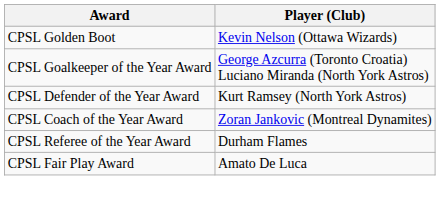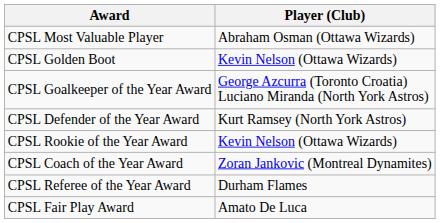 <table class="wikitable">
 <tr style="background:#cccccc;">
 <th>Award</th>
 <th>Player (Club)</th>
+</tr>
+<tr>
+<td>CPSL Most Valuable Player</td>
+<td>Abraham Osman (Ottawa Wizards)</td>
 </tr>
 <tr>
 <td>CPSL Golden Boot</td>
 <td><a href='#'>Kevin Nelson</a> (Ottawa Wizards)</td>
 </tr>
 <tr>
 <td>CPSL Goalkeeper of the Year Award</td>
 <td><a href='#'>George Azcurra</a> (Toronto Croatia) <br> Luciano Miranda (North York Astros)</td>
 </tr>
 <tr>
 <td>CPSL Defender of the Year Award</td>
 <td>Kurt Ramsey (North York Astros)</td>
 </tr>
 <tr>
+<td>CPSL Rookie of the Year Award</td>
+<td><a href='#'>Kevin Nelson</a> (Ottawa Wizards)</td>
+</tr>
+<tr>
 <td>CPSL Coach of the Year Award</td>
 <td><a href='#'>Zoran Jankovic</a> (Montreal Dynamites)</td>
 </tr>
 <tr>
 <td>CPSL Referee of the Year Award</td>
 <td>Durham Flames</td>
 </tr>
 <tr>
 <td>CPSL Fair Play Award</td>
 <td>Amato De Luca</td>
 </tr>
 </table>
